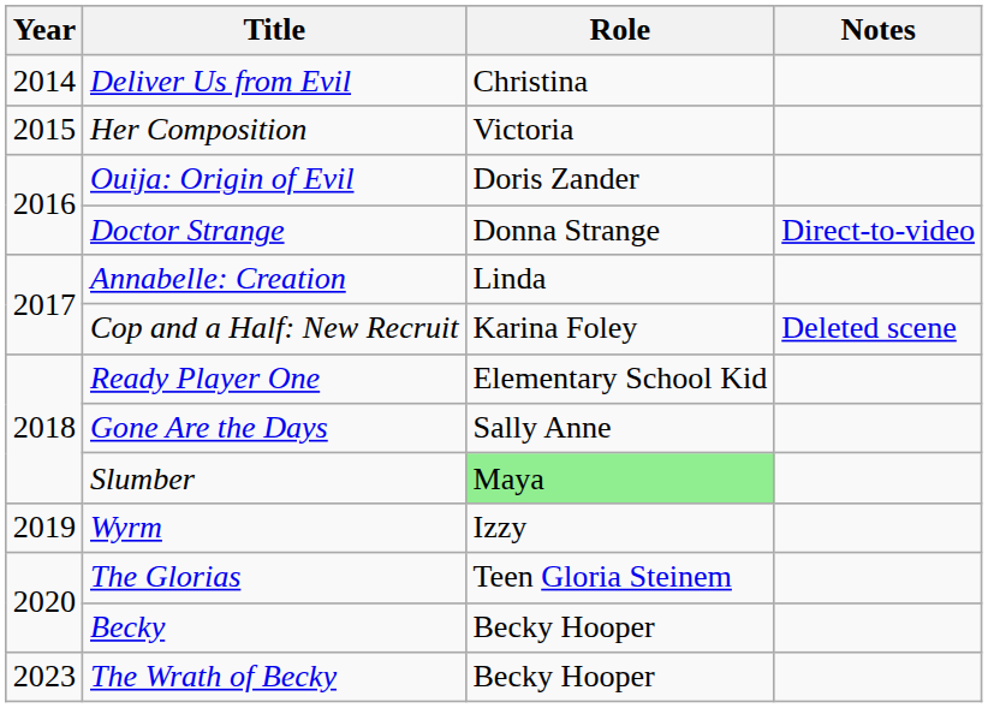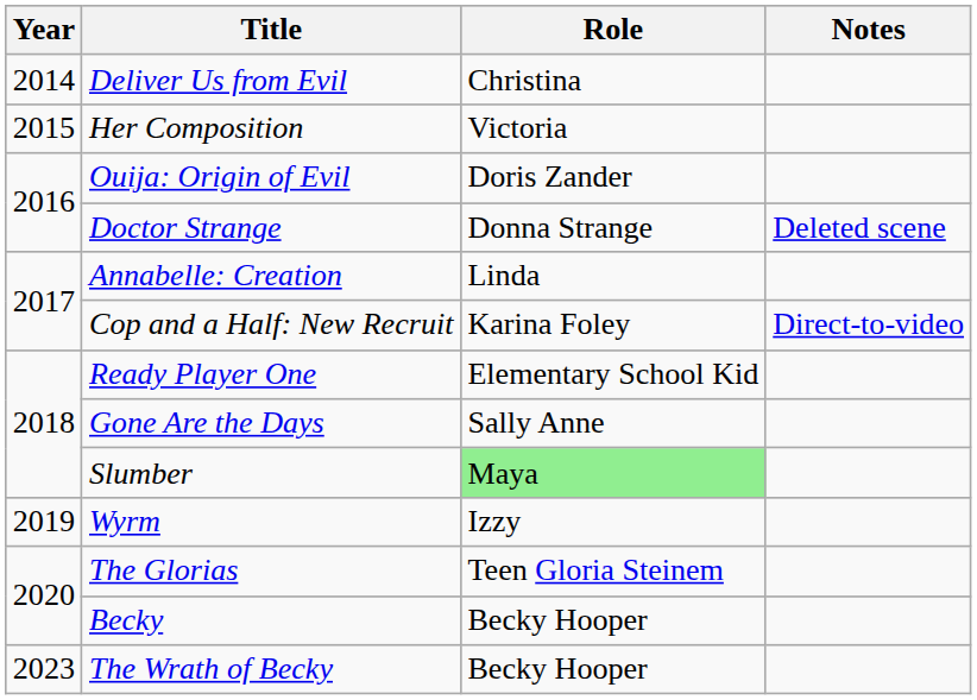 <table class="wikitable sortable">
 <tr>
 <th>Year</th>
 <th>Title</th>
 <th>Role</th>
 <th class="unsortable">Notes</th>
 </tr>
 <tr>
 <td>2014</td>
 <td><em><a href='#'>Deliver Us from Evil</a></em></td>
 <td>Christina</td>
 <td></td>
 </tr>
 <tr>
 <td>2015</td>
 <td><em>Her Composition</em></td>
 <td>Victoria</td>
 <td></td>
 </tr>
 <tr>
 <td rowspan="2">2016</td>
 <td><em><a href='#'>Ouija: Origin of Evil</a></em></td>
 <td>Doris Zander</td>
 <td></td>
 </tr>
 <tr>
 <td><em><a href='#'>Doctor Strange</a></em></td>
 <td>Donna Strange</td>
-<td><a href='#'>Direct-to-video</a></td>
+<td><a href='#'>Deleted scene</a></td>
 </tr>
 <tr>
 <td rowspan="2">2017</td>
 <td><em><a href='#'>Annabelle: Creation</a></em></td>
 <td>Linda</td>
 <td></td>
 </tr>
 <tr>
 <td><em>Cop and a Half: New Recruit</em></td>
 <td>Karina Foley</td>
-<td><a href='#'>Deleted scene</a></td>
+<td><a href='#'>Direct-to-video</a></td>
 </tr>
 <tr>
 <td rowspan="3">2018</td>
 <td><em><a href='#'>Ready Player One</a></em></td>
 <td>Elementary School Kid</td>
 <td></td>
 </tr>
 <tr>
 <td><em><a href='#'>Gone Are the Days</a></em></td>
 <td>Sally Anne</td>
 <td></td>
 </tr>
 <tr>
 <td><em>Slumber</em></td>
 <td style="background: lightgreen;">Maya</td>
 <td></td>
 </tr>
 <tr>
 <td>2019</td>
 <td><em><a href='#'>Wyrm</a></em></td>
 <td>Izzy</td>
 <td></td>
 </tr>
 <tr>
 <td rowspan="2">2020</td>
 <td><em><a href='#'>The Glorias</a></em></td>
 <td>Teen <a href='#'>Gloria Steinem</a></td>
 <td></td>
 </tr>
 <tr>
 <td><em><a href='#'>Becky</a></em></td>
 <td>Becky Hooper</td>
 <td></td>
 </tr>
 <tr>
 <td>2023</td>
 <td><em><a href='#'>The Wrath of Becky</a></em></td>
 <td>Becky Hooper</td>
 <td></td>
 </tr>
 </table>
